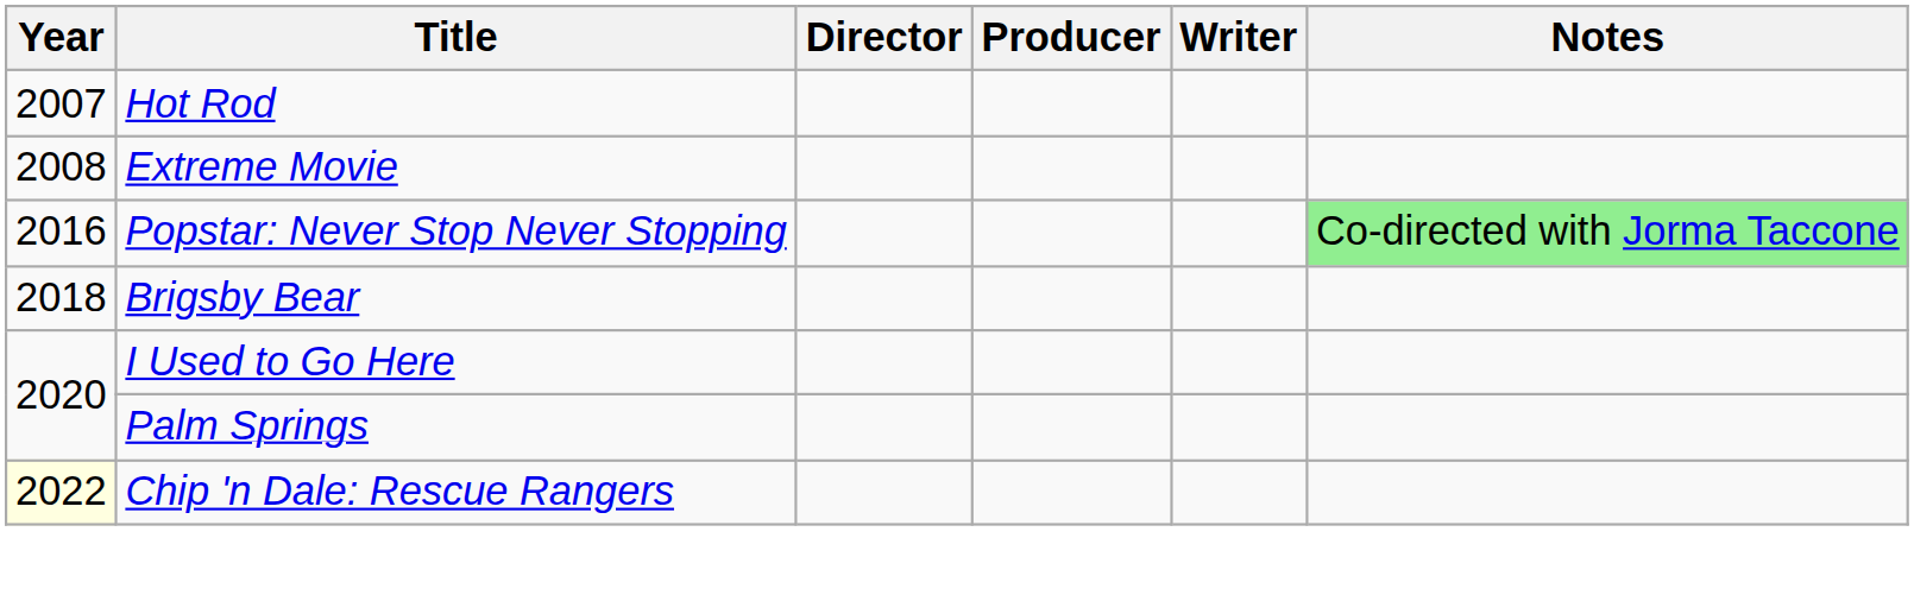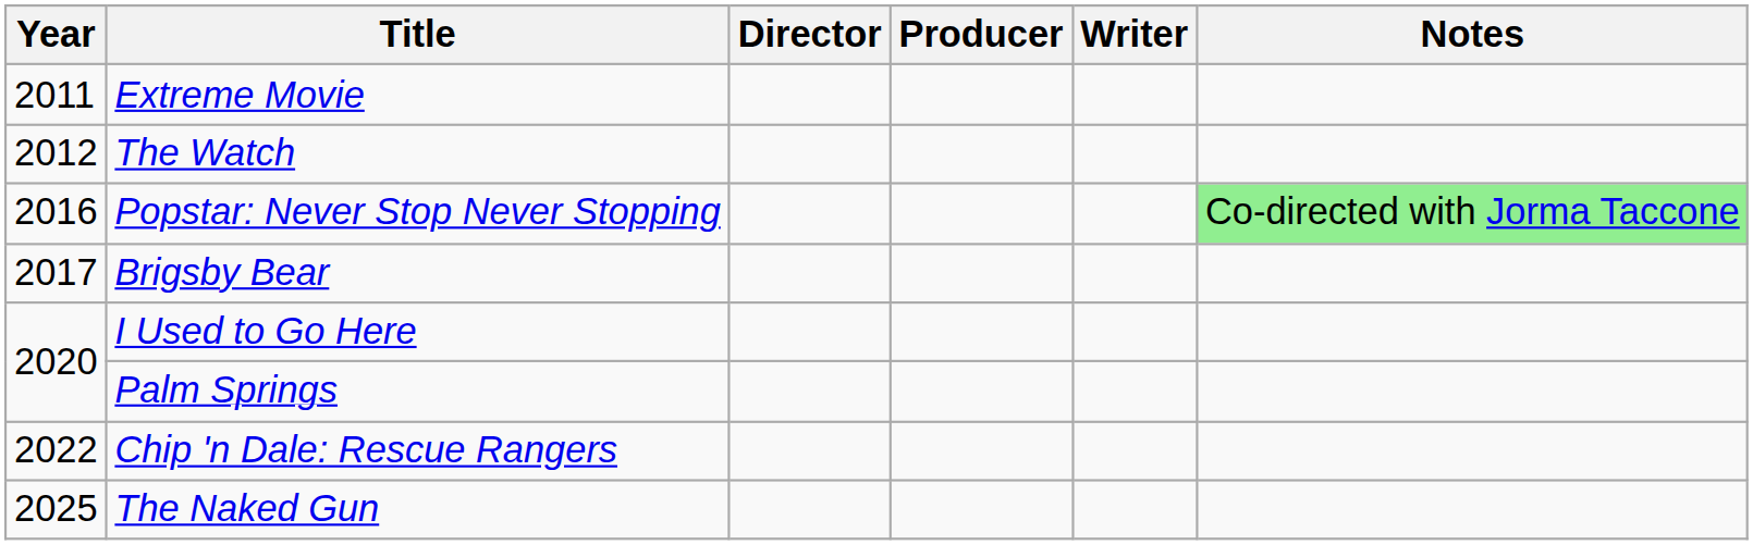 <table class="wikitable">
 <tr>
 <th>Year</th>
 <th>Title</th>
 <th>Director</th>
 <th>Producer</th>
 <th>Writer</th>
 <th>Notes</th>
 </tr>
 <tr>
-<td>2007</td>
-<td><em><a href='#'>Hot Rod</a></em></td>
+<td>2011</td>
+<td><em><a href='#'>Extreme Movie</a></em></td>
 <td></td>
 <td></td>
 <td></td>
 <td></td>
 </tr>
 <tr>
-<td>2008</td>
-<td><em><a href='#'>Extreme Movie</a></em></td>
+<td>2012</td>
+<td><em><a href='#'>The Watch</a></em></td>
 <td></td>
 <td></td>
 <td></td>
 <td></td>
 </tr>
 <tr>
 <td>2016</td>
 <td><em><a href='#'>Popstar: Never Stop Never Stopping</a></em></td>
 <td></td>
 <td></td>
 <td></td>
 <td style="background: lightgreen;">Co-directed with <a href='#'>Jorma Taccone</a></td>
 </tr>
 <tr>
-<td>2018</td>
+<td>2017</td>
 <td><em><a href='#'>Brigsby Bear</a></em></td>
 <td></td>
 <td></td>
 <td></td>
 <td></td>
 </tr>
 <tr>
 <td rowspan=2>2020</td>
 <td><em><a href='#'>I Used to Go Here</a></em></td>
 <td></td>
 <td></td>
 <td></td>
 <td></td>
 </tr>
 <tr>
 <td><em><a href='#'>Palm Springs</a></em></td>
 <td></td>
 <td></td>
 <td></td>
 <td></td>
 </tr>
 <tr>
-<td style="background: lightyellow;">2022</td>
+<td>2022</td>
 <td><em><a href='#'>Chip 'n Dale: Rescue Rangers</a></em></td>
 <td></td>
 <td></td>
 <td></td>
 <td></td>
 </tr>
+<tr>
+<td>2025</td>
+<td><em><a href='#'>The Naked Gun</a></em></td>
+<td></td>
+<td></td>
+<td></td>
+<td></td>
+</tr>
 </table>
